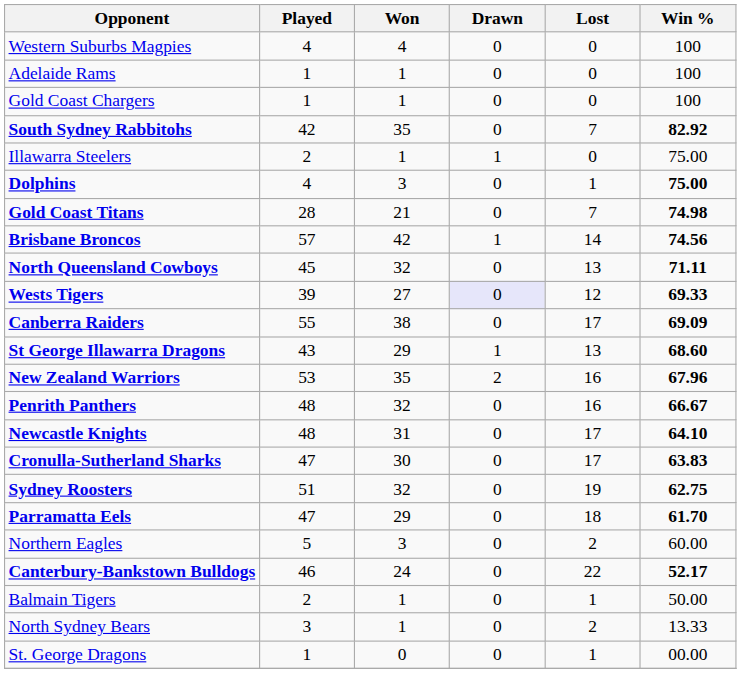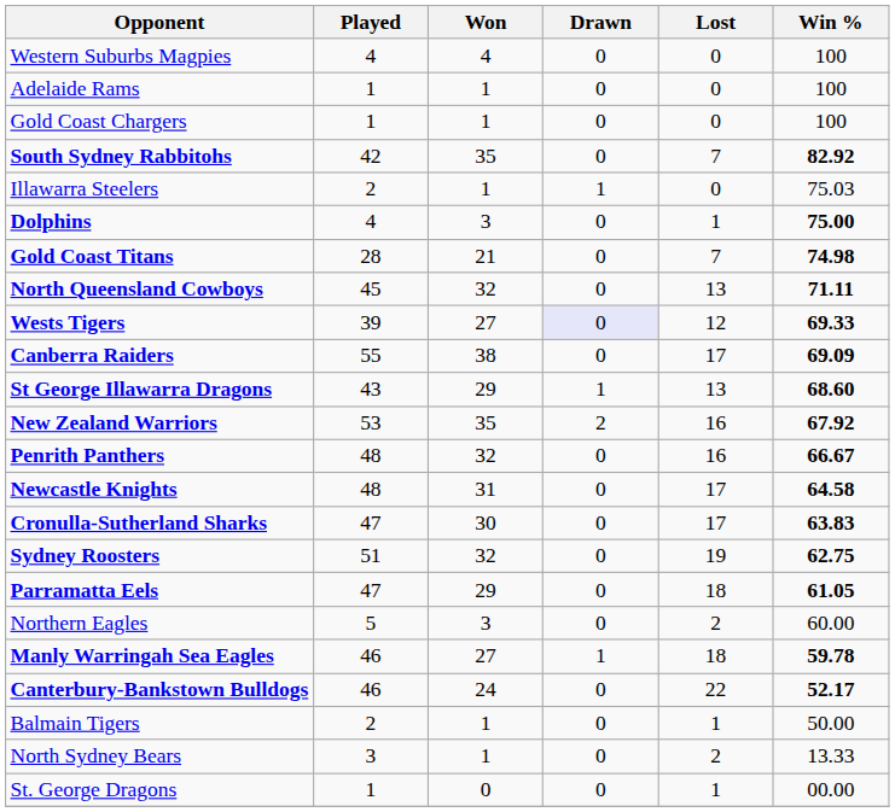 <table class="wikitable sortable" style="text-align:center;">
 <tr>
 <th>Opponent</th>
 <th style="width:5em">Played</th>
 <th style="width:5em">Won</th>
 <th style="width:5em">Drawn</th>
 <th style="width:5em">Lost</th>
 <th style="width:5em">Win %</th>
 </tr>
 <tr>
 <td style="text-align:left;"><a href='#'>Western Suburbs Magpies</a></td>
 <td>4</td>
 <td>4</td>
 <td>0</td>
 <td>0</td>
 <td>100</td>
 </tr>
 <tr>
 <td style="text-align:left;"><a href='#'>Adelaide Rams</a></td>
 <td>1</td>
 <td>1</td>
 <td>0</td>
 <td>0</td>
 <td>100</td>
 </tr>
 <tr>
 <td style="text-align:left;"><a href='#'>Gold Coast Chargers</a></td>
 <td>1</td>
 <td>1</td>
 <td>0</td>
 <td>0</td>
 <td>100</td>
 </tr>
 <tr>
 <td style="text-align:left;"><strong><a href='#'>South Sydney Rabbitohs</a></strong></td>
 <td>42</td>
 <td>35</td>
 <td>0</td>
 <td>7</td>
 <td><strong>82.92</strong></td>
 </tr>
 <tr>
 <td style="text-align:left;"><a href='#'>Illawarra Steelers</a></td>
 <td>2</td>
 <td>1</td>
 <td>1</td>
 <td>0</td>
-<td>75.00</td>
+<td>75.03</td>
 </tr>
 <tr>
 <td style="text-align:left;"><strong><a href='#'>Dolphins</a></strong></td>
 <td>4</td>
 <td>3</td>
 <td>0</td>
 <td>1</td>
 <td><strong>75.00</strong></td>
 </tr>
 <tr>
 <td style="text-align:left;"><strong><a href='#'>Gold Coast Titans</a></strong></td>
 <td>28</td>
 <td>21</td>
 <td>0</td>
 <td>7</td>
 <td><strong>74.98</strong></td>
-</tr>
-<tr>
-<td style="text-align:left;"><strong><a href='#'>Brisbane Broncos</a></strong></td>
-<td>57</td>
-<td>42</td>
-<td>1</td>
-<td>14</td>
-<td><strong>74.56</strong></td>
 </tr>
 <tr>
 <td style="text-align:left;"><strong><a href='#'>North Queensland Cowboys</a></strong></td>
 <td>45</td>
 <td>32</td>
 <td>0</td>
 <td>13</td>
 <td><strong>71.11</strong></td>
 </tr>
 <tr>
 <td style="text-align:left;"><strong><a href='#'>Wests Tigers</a></strong></td>
 <td>39</td>
 <td>27</td>
 <td style="background: lavender;">0</td>
 <td>12</td>
 <td><strong>69.33</strong></td>
 </tr>
 <tr>
 <td style="text-align:left;"><strong><a href='#'>Canberra Raiders</a></strong></td>
 <td>55</td>
 <td>38</td>
 <td>0</td>
 <td>17</td>
 <td><strong>69.09</strong></td>
 </tr>
 <tr>
 <td style="text-align:left;"><strong><a href='#'>St George Illawarra Dragons</a></strong></td>
 <td>43</td>
 <td>29</td>
 <td>1</td>
 <td>13</td>
 <td><strong>68.60</strong></td>
 </tr>
 <tr>
 <td style="text-align:left;"><strong><a href='#'>New Zealand Warriors</a></strong></td>
 <td>53</td>
 <td>35</td>
 <td>2</td>
 <td>16</td>
-<td><strong>67.96</strong></td>
+<td><strong>67.92</strong></td>
 </tr>
 <tr>
 <td style="text-align:left;"><strong><a href='#'>Penrith Panthers</a></strong></td>
 <td>48</td>
 <td>32</td>
 <td>0</td>
 <td>16</td>
 <td><strong>66.67</strong></td>
 </tr>
 <tr>
 <td style="text-align:left;"><strong><a href='#'>Newcastle Knights</a></strong></td>
 <td>48</td>
 <td>31</td>
 <td>0</td>
 <td>17</td>
-<td><strong>64.10</strong></td>
+<td><strong>64.58</strong></td>
 </tr>
 <tr>
 <td style="text-align:left;"><strong><a href='#'>Cronulla-Sutherland Sharks</a></strong></td>
 <td>47</td>
 <td>30</td>
 <td>0</td>
 <td>17</td>
 <td><strong>63.83</strong></td>
 </tr>
 <tr>
 <td style="text-align:left;"><strong><a href='#'>Sydney Roosters</a></strong></td>
 <td>51</td>
 <td>32</td>
 <td>0</td>
 <td>19</td>
 <td><strong>62.75</strong></td>
 </tr>
 <tr>
 <td style="text-align:left;"><strong><a href='#'>Parramatta Eels</a></strong></td>
 <td>47</td>
 <td>29</td>
 <td>0</td>
 <td>18</td>
-<td><strong>61.70</strong></td>
+<td><strong>61.05</strong></td>
 </tr>
 <tr>
 <td style="text-align:left;"><a href='#'>Northern Eagles</a></td>
 <td>5</td>
 <td>3</td>
 <td>0</td>
 <td>2</td>
 <td>60.00</td>
+</tr>
+<tr>
+<td style="text-align:left;"><strong><a href='#'>Manly Warringah Sea Eagles</a></strong></td>
+<td>46</td>
+<td>27</td>
+<td>1</td>
+<td>18</td>
+<td><strong>59.78</strong></td>
 </tr>
 <tr>
 <td style="text-align:left;"><strong><a href='#'>Canterbury-Bankstown Bulldogs</a></strong></td>
 <td>46</td>
 <td>24</td>
 <td>0</td>
 <td>22</td>
 <td><strong>52.17</strong></td>
 </tr>
 <tr>
 <td style="text-align:left;"><a href='#'>Balmain Tigers</a></td>
 <td>2</td>
 <td>1</td>
 <td>0</td>
 <td>1</td>
 <td>50.00</td>
 </tr>
 <tr>
 <td style="text-align:left;"><a href='#'>North Sydney Bears</a></td>
 <td>3</td>
 <td>1</td>
 <td>0</td>
 <td>2</td>
 <td>13.33</td>
 </tr>
 <tr>
 <td style="text-align:left;"><a href='#'>St. George Dragons</a></td>
 <td>1</td>
 <td>0</td>
 <td>0</td>
 <td>1</td>
 <td>00.00</td>
 </tr>
 <tr class="sortbottom">
 </tr>
 </table>
